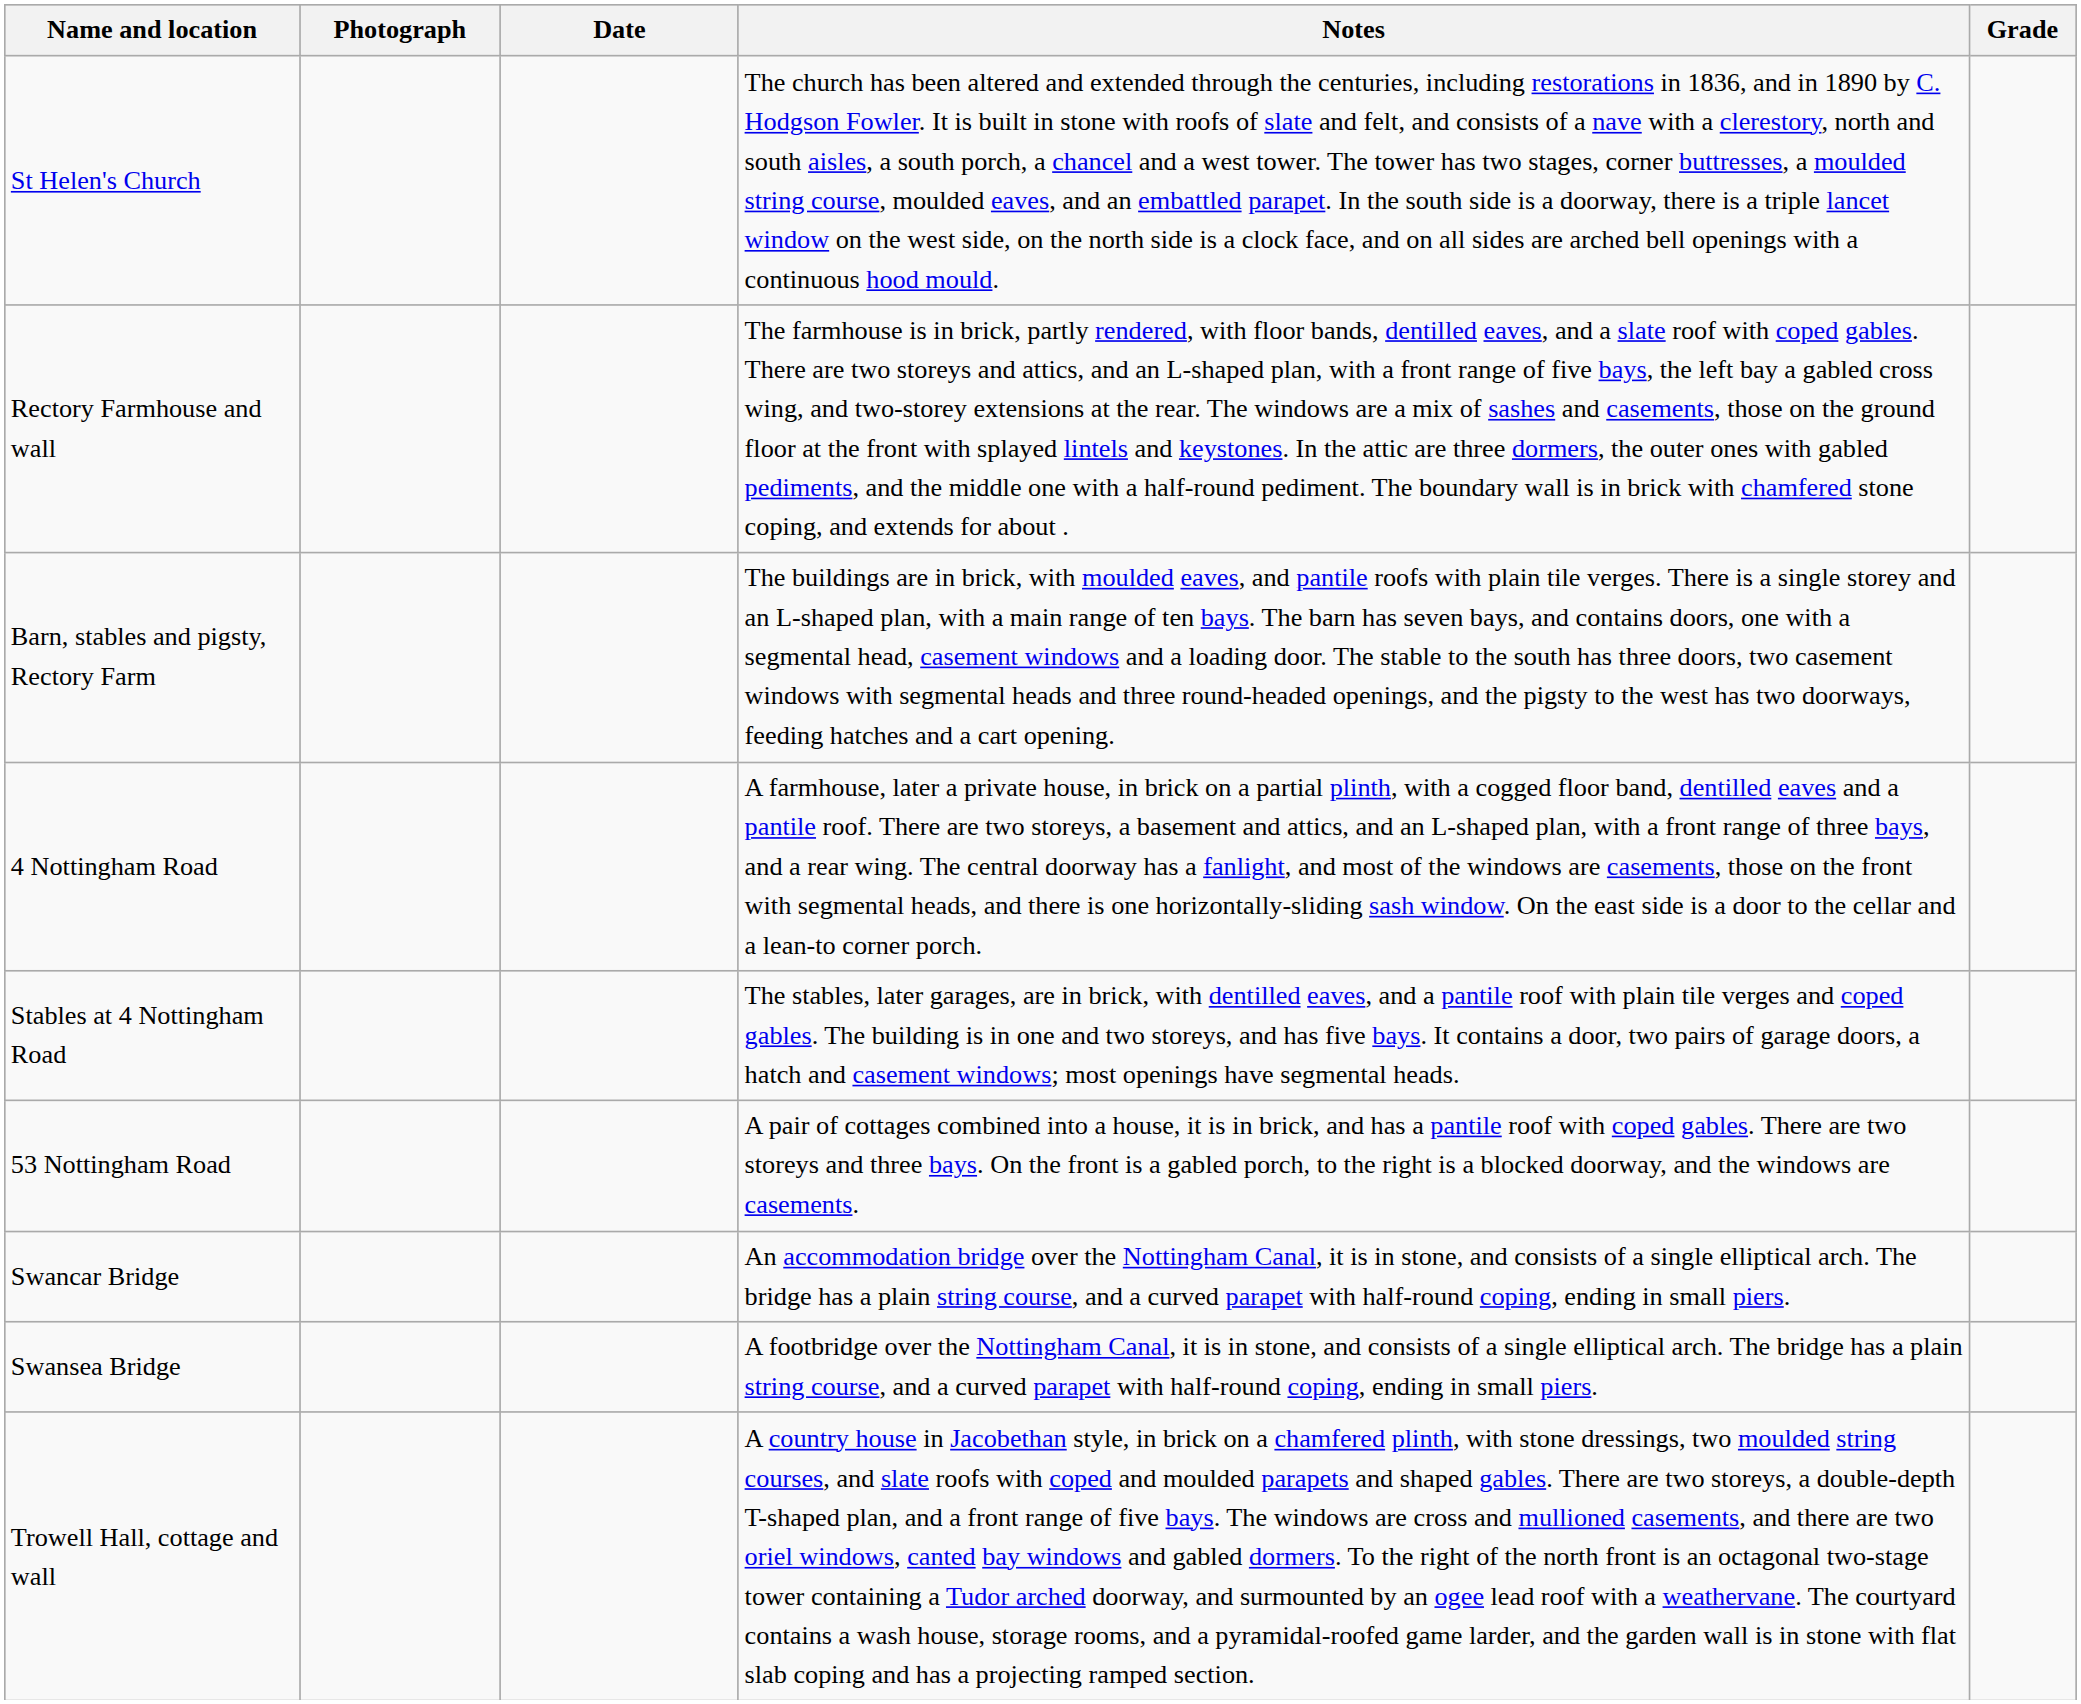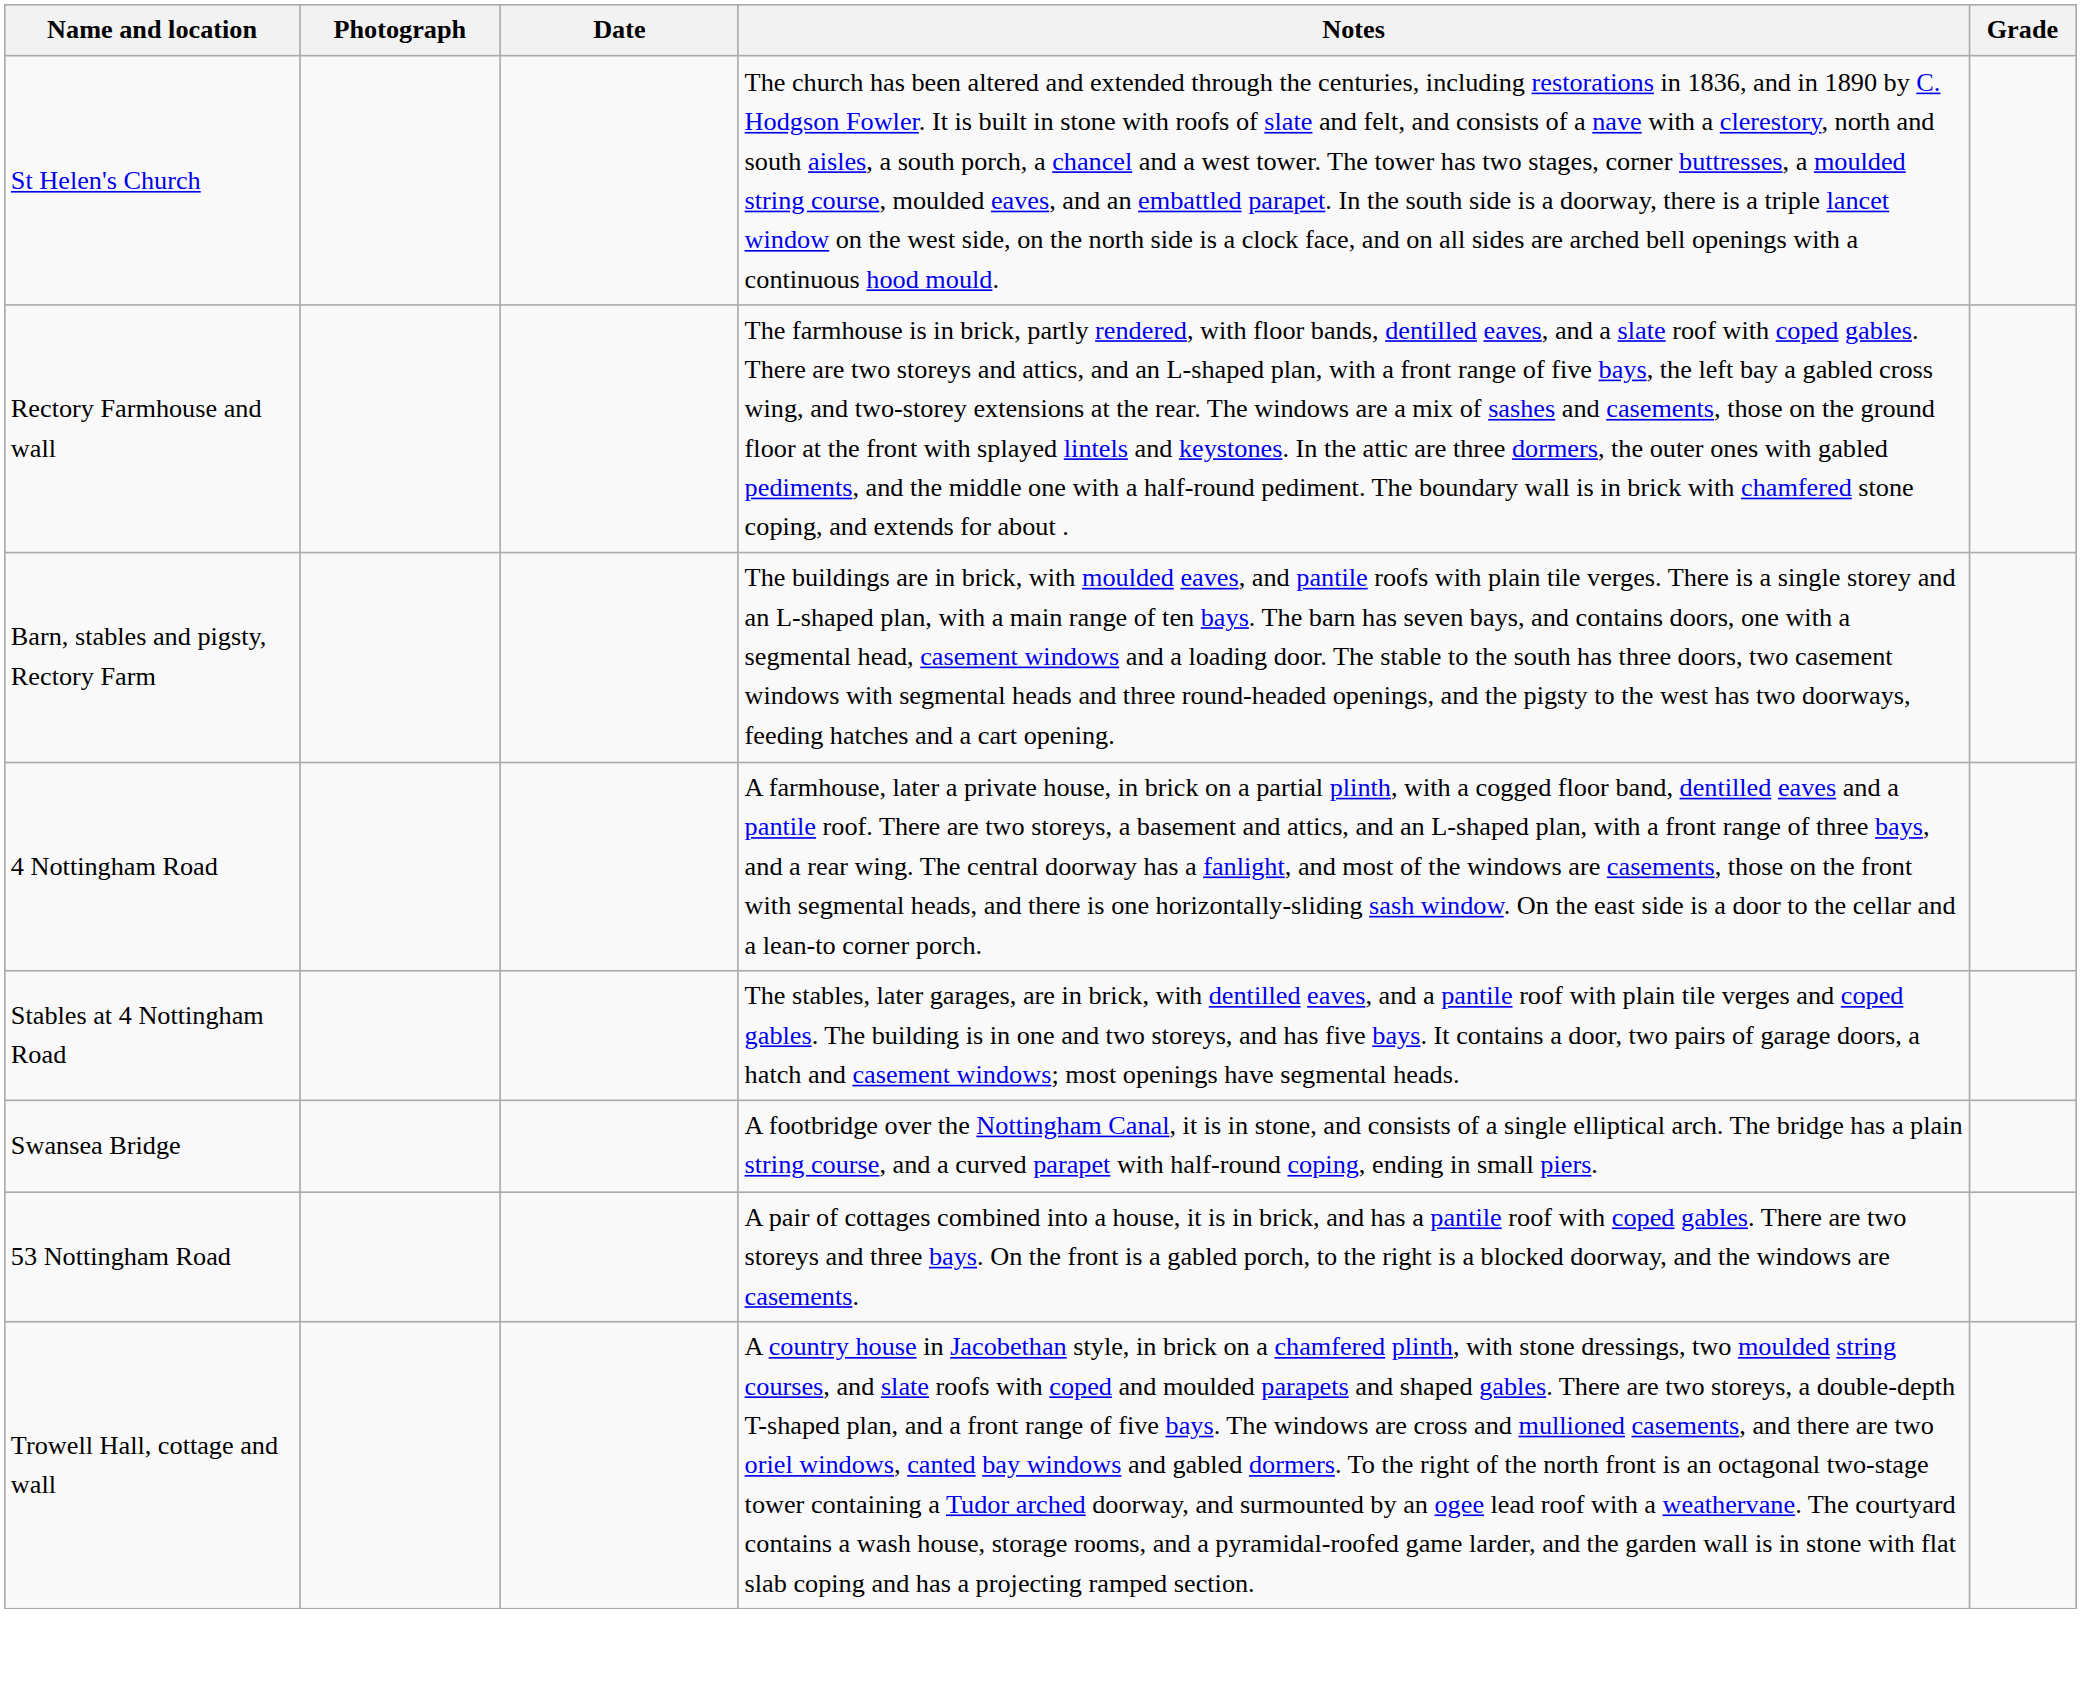 <table class="wikitable sortable plainrowheaders" style="width:100%; border:0px; text-align:left; line-height:150%">
 <tr>
 <th scope="col"  style="width:150px">Name and location</th>
 <th scope="col"  style="width:100px" class="unsortable">Photograph</th>
 <th scope="col"  style="width:120px">Date</th>
 <th scope="col"  style="width:650px" class="unsortable">Notes</th>
 <th scope="col"  style="width:50px">Grade</th>
 </tr>
 <tr>
 <td><a href='#'>St Helen's Church</a><br><small></small></td>
 <td></td>
 <td align="center"></td>
 <td>The church has been altered and extended through the centuries, including <a href='#'>restorations</a> in 1836, and in 1890 by <a href='#'>C. Hodgson Fowler</a>.  It is built in stone with roofs of <a href='#'>slate</a> and felt, and consists of a <a href='#'>nave</a> with a <a href='#'>clerestory</a>, north and south <a href='#'>aisles</a>, a south porch, a <a href='#'>chancel</a> and a west tower.  The tower has two stages, corner <a href='#'>buttresses</a>, a <a href='#'>moulded</a> <a href='#'>string course</a>, moulded <a href='#'>eaves</a>, and an <a href='#'>embattled</a> <a href='#'>parapet</a>.  In the south side is a doorway, there is a triple <a href='#'>lancet window</a> on the west side, on the north side is a clock face, and on all sides are arched bell openings with a continuous <a href='#'>hood mould</a>.</td>
 <td align="center" ></td>
 </tr>
 <tr>
 <td>Rectory Farmhouse and wall<br><small></small></td>
 <td></td>
 <td align="center"></td>
 <td>The farmhouse is in brick, partly <a href='#'>rendered</a>, with floor bands, <a href='#'>dentilled</a> <a href='#'>eaves</a>, and a <a href='#'>slate</a> roof with <a href='#'>coped</a> <a href='#'>gables</a>.  There are two storeys and attics, and an L-shaped plan, with a front range of five <a href='#'>bays</a>, the left bay a gabled cross wing, and two-storey extensions at the rear.  The windows are a mix of <a href='#'>sashes</a> and <a href='#'>casements</a>, those on the ground floor at the front with splayed <a href='#'>lintels</a> and <a href='#'>keystones</a>.  In the attic are three <a href='#'>dormers</a>, the outer ones with gabled <a href='#'>pediments</a>, and the middle one with a half-round pediment.  The boundary wall is in brick with <a href='#'>chamfered</a> stone coping, and extends for about .</td>
 <td align="center" ></td>
 </tr>
 <tr>
 <td>Barn, stables and pigsty,<br>Rectory Farm<br><small></small></td>
 <td></td>
 <td align="center"></td>
 <td>The buildings are in brick, with <a href='#'>moulded</a> <a href='#'>eaves</a>, and <a href='#'>pantile</a> roofs with plain tile verges.  There is a single storey and an L-shaped plan, with a main range of ten <a href='#'>bays</a>.  The barn has seven bays, and contains doors, one with a segmental head, <a href='#'>casement windows</a> and a loading door.  The stable to the south has three doors, two casement windows with segmental heads and three round-headed openings, and the pigsty to the west has two doorways, feeding hatches and a cart opening.</td>
 <td align="center" ></td>
 </tr>
 <tr>
 <td>4 Nottingham Road<br><small></small></td>
 <td></td>
 <td align="center"></td>
 <td>A farmhouse, later a private house, in brick on a partial <a href='#'>plinth</a>, with a cogged floor band, <a href='#'>dentilled</a> <a href='#'>eaves</a> and a <a href='#'>pantile</a> roof.  There are two storeys, a basement and attics, and an L-shaped plan, with a front range of three <a href='#'>bays</a>, and a rear wing.  The central doorway has a <a href='#'>fanlight</a>, and most of the windows are <a href='#'>casements</a>, those on the front with segmental heads, and there is one horizontally-sliding <a href='#'>sash window</a>.  On the east side is a door to the cellar and a lean-to corner porch.</td>
 <td align="center" ></td>
 </tr>
 <tr>
 <td>Stables at 4 Nottingham Road<br><small></small></td>
 <td></td>
 <td align="center"></td>
 <td>The stables, later garages, are in brick, with <a href='#'>dentilled</a> <a href='#'>eaves</a>, and a <a href='#'>pantile</a> roof with plain tile verges and <a href='#'>coped</a> <a href='#'>gables</a>.   The building is in one and two storeys, and has five <a href='#'>bays</a>.  It contains a door, two pairs of garage doors, a hatch and <a href='#'>casement windows</a>; most openings have segmental heads.</td>
 <td align="center" ></td>
 </tr>
 <tr>
+<td>Swansea Bridge<br><small></small></td>
+<td></td>
+<td align="center"></td>
+<td>A footbridge over the <a href='#'>Nottingham Canal</a>, it is in stone, and consists of a single elliptical arch.  The bridge has a plain <a href='#'>string course</a>, and a curved <a href='#'>parapet</a> with half-round <a href='#'>coping</a>, ending in small <a href='#'>piers</a>.</td>
+<td align="center" ></td>
+</tr>
+<tr>
 <td>53 Nottingham Road<br><small></small></td>
 <td></td>
 <td align="center"></td>
 <td>A pair of cottages combined into a house, it is in brick, and has a <a href='#'>pantile</a> roof with <a href='#'>coped</a> <a href='#'>gables</a>.  There are two storeys and three <a href='#'>bays</a>.  On the front is a gabled porch, to the right is a blocked doorway, and the windows are <a href='#'>casements</a>.</td>
-<td align="center" ></td>
-</tr>
-<tr>
-<td>Swancar Bridge<br><small></small></td>
-<td></td>
-<td align="center"></td>
-<td>An <a href='#'>accommodation bridge</a> over the <a href='#'>Nottingham Canal</a>, it is in stone, and consists of a single elliptical arch.  The bridge has a plain <a href='#'>string course</a>, and a curved <a href='#'>parapet</a> with half-round <a href='#'>coping</a>, ending in small <a href='#'>piers</a>.</td>
-<td align="center" ></td>
-</tr>
-<tr>
-<td>Swansea Bridge<br><small></small></td>
-<td></td>
-<td align="center"></td>
-<td>A footbridge over the <a href='#'>Nottingham Canal</a>, it is in stone, and consists of a single elliptical arch.  The bridge has a plain <a href='#'>string course</a>, and a curved <a href='#'>parapet</a> with half-round <a href='#'>coping</a>, ending in small <a href='#'>piers</a>.</td>
 <td align="center" ></td>
 </tr>
 <tr>
 <td>Trowell Hall, cottage and wall<br><small></small></td>
 <td></td>
 <td align="center"></td>
 <td>A <a href='#'>country house</a> in <a href='#'>Jacobethan</a> style, in brick on a <a href='#'>chamfered</a> <a href='#'>plinth</a>, with stone dressings, two <a href='#'>moulded</a> <a href='#'>string courses</a>, and <a href='#'>slate</a> roofs with <a href='#'>coped</a> and moulded <a href='#'>parapets</a> and shaped <a href='#'>gables</a>.  There are two storeys, a double-depth T-shaped plan, and a front range of five <a href='#'>bays</a>.  The windows are cross and <a href='#'>mullioned</a> <a href='#'>casements</a>, and there are two <a href='#'>oriel windows</a>, <a href='#'>canted</a> <a href='#'>bay windows</a> and gabled <a href='#'>dormers</a>.  To the right of the north front is an octagonal two-stage tower containing a <a href='#'>Tudor arched</a> doorway, and surmounted by an <a href='#'>ogee</a> lead roof with a <a href='#'>weathervane</a>.  The courtyard contains a wash house, storage rooms, and a pyramidal-roofed game larder, and the garden wall is in stone with flat slab coping and has a projecting ramped section.</td>
 <td align="center" ></td>
 </tr>
 <tr>
 </tr>
 </table>
